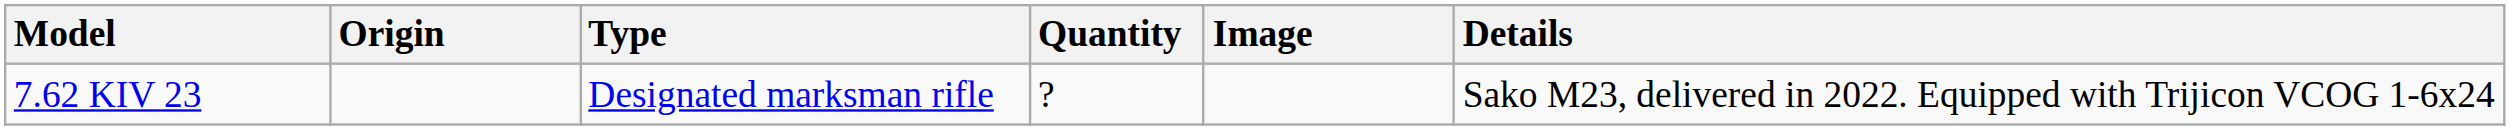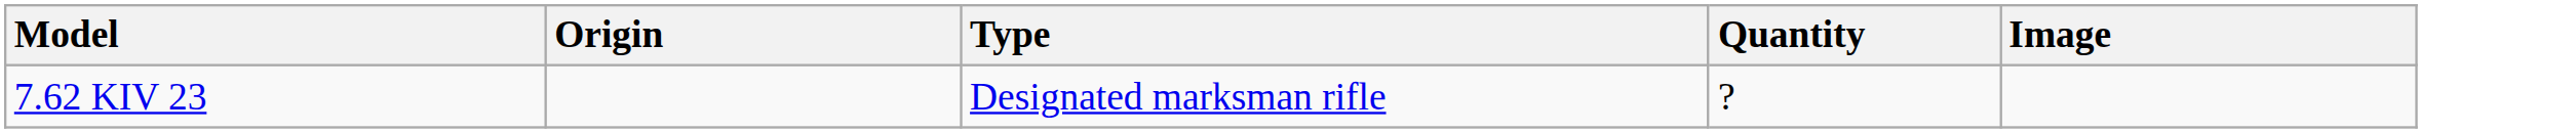 <table class="wikitable">
 <tr>
 <th style="text-align: left; width:13%;">Model</th>
 <th style="text-align: left; width:10%;">Origin</th>
 <th style="text-align: left; width:18%;">Type</th>
 <th style="text-align: left; width:7%;">Quantity</th>
 <th style="text-align: left; width:10%;">Image</th>
-<th style="text-align: left; width:42%;">Details</th>
 </tr>
 <tr>
 <td><a href='#'>7.62 KIV 23</a></td>
 <td></td>
 <td><a href='#'>Designated marksman rifle</a></td>
 <td>?</td>
 <td></td>
-<td>Sako M23, delivered in 2022. Equipped with Trijicon VCOG 1-6x24</td>
 </tr>
 </table>
